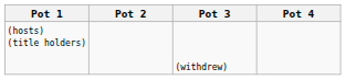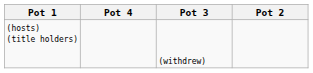 <table class=wikitable>
 <tr>
 <th width=25%>Pot 1</th>
+<th width=25%>Pot 4</th>
+<th width=25%>Pot 3</th>
 <th width=25%>Pot 2</th>
-<th width=25%>Pot 3</th>
-<th width=25%>Pot 4</th>
 </tr>
 <tr valign=top>
 <td> <small>(hosts)</small><br> <small>(title holders)</small><br><br></td>
 <td><br><br><br></td>
 <td><br><br><br> <small>(withdrew)</small></td>
 <td><br><br><br></td>
 </tr>
 </table>
